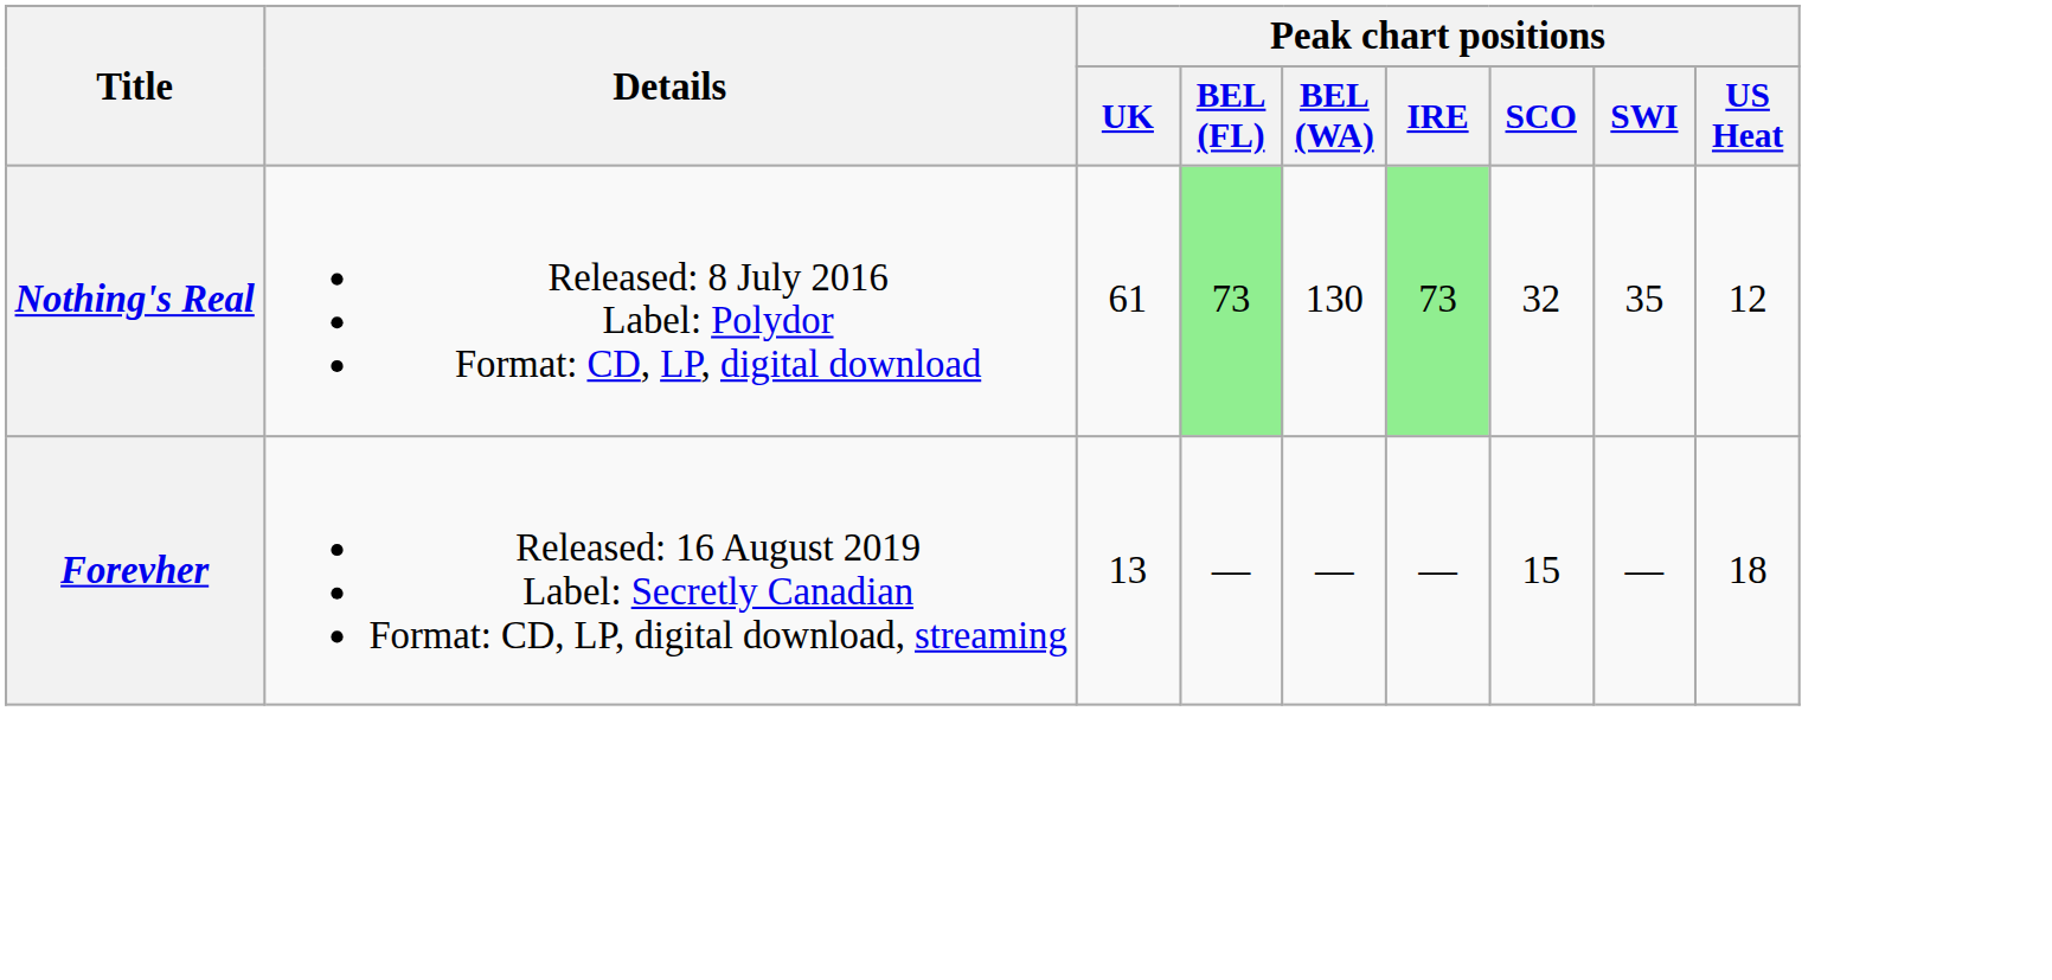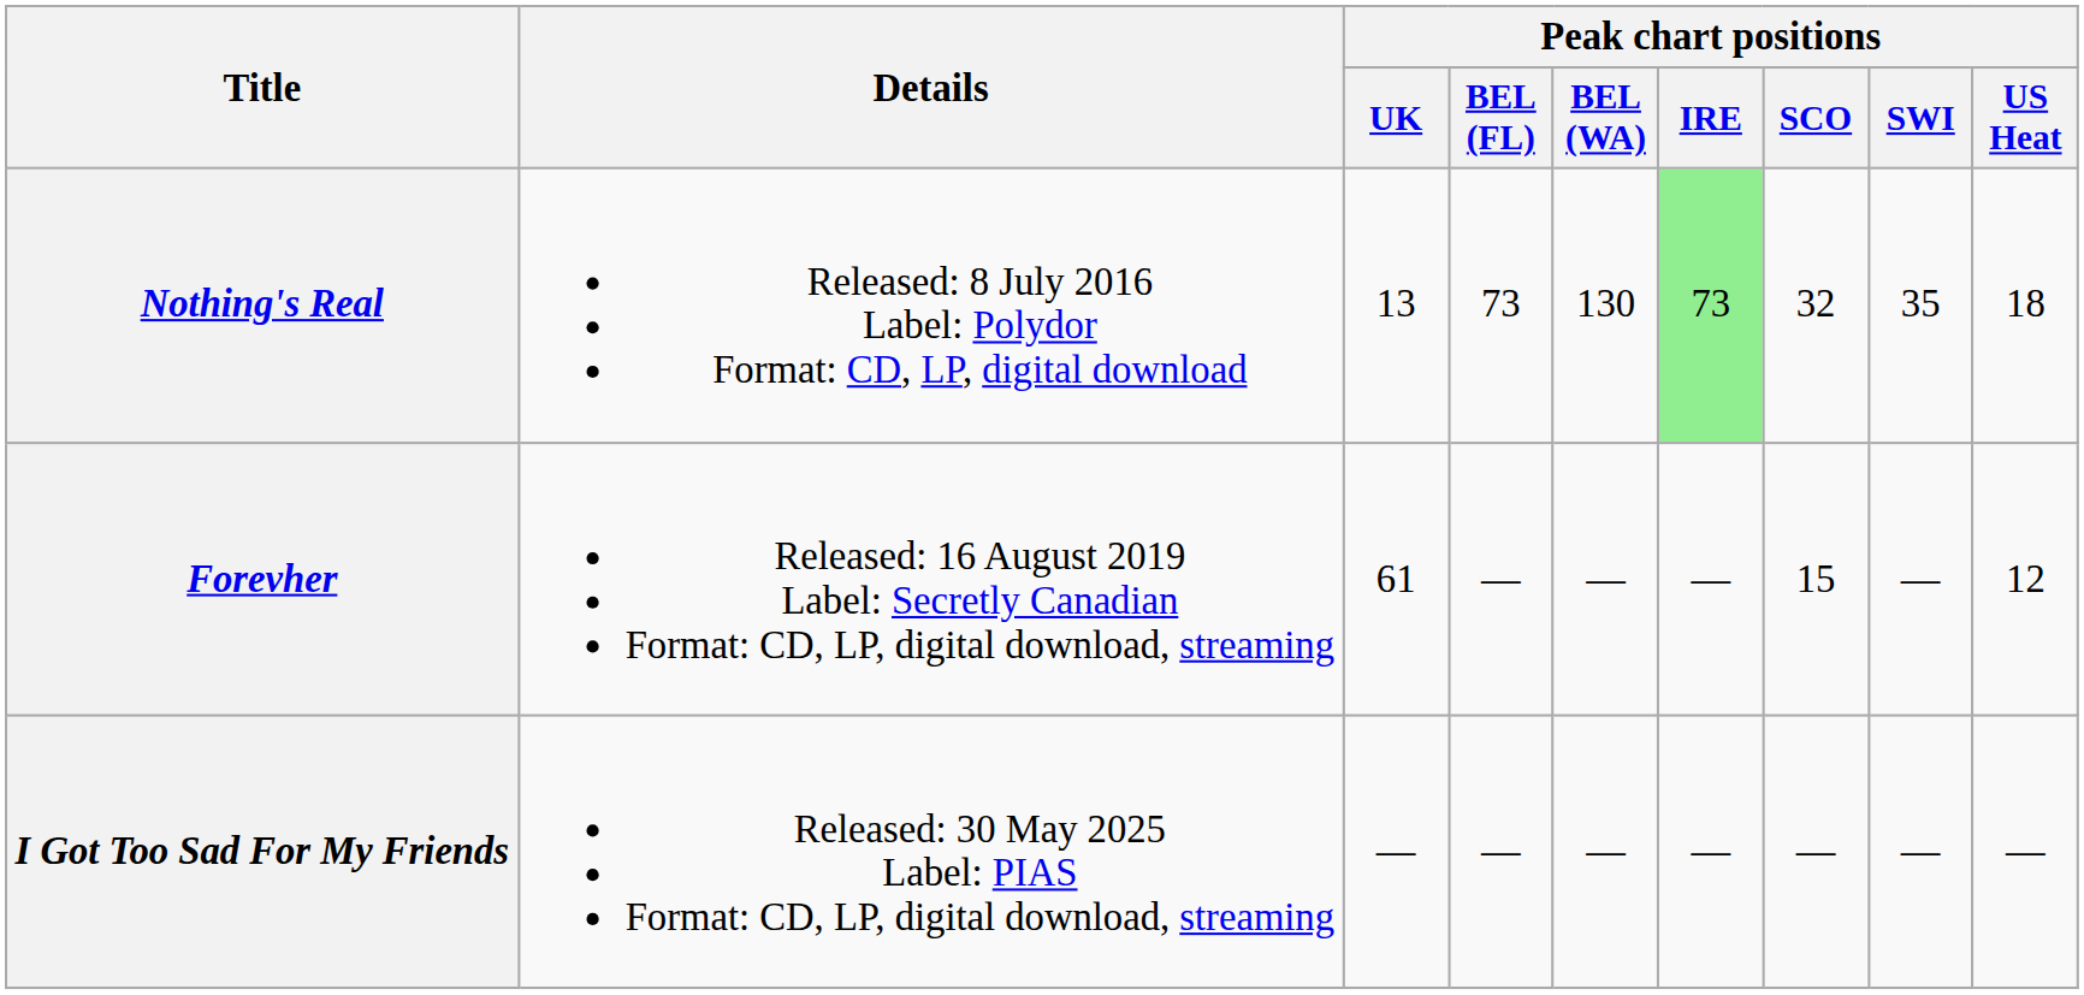 <table class="wikitable plainrowheaders" style="text-align:center;">
 <tr>
 <th scope="col" rowspan="2">Title</th>
 <th scope="col" rowspan="2">Details</th>
 <th scope="col" colspan="7">Peak chart positions</th>
 </tr>
 <tr>
 <th scope="col" style="width:2.5em;font-size:90%;"><a href='#'>UK</a><br></th>
 <th scope="col" style="width:2.5em;font-size:90%;"><a href='#'>BEL<br>(FL)</a><br></th>
 <th scope="col" style="width:2.5em;font-size:90%;"><a href='#'>BEL<br>(WA)</a><br></th>
 <th scope="col" style="width:2.5em;font-size:90%;"><a href='#'>IRE</a><br></th>
 <th scope="col" style="width:2.5em;font-size:90%;"><a href='#'>SCO</a><br></th>
 <th scope="col" style="width:2.5em;font-size:90%;"><a href='#'>SWI</a><br></th>
 <th scope="col" style="width:2.5em;font-size:90%;"><a href='#'>US Heat</a><br></th>
 </tr>
 <tr>
 <th scope="row"><em><a href='#'>Nothing's Real</a></em></th>
 <td><br><ul><li>Released: 8 July 2016</li><li>Label: <a href='#'>Polydor</a></li><li>Format: <a href='#'>CD</a>, <a href='#'>LP</a>, <a href='#'>digital download</a></li></ul></td>
-<td>61</td>
-<td style="background: lightgreen;">73</td>
+<td>13</td>
+<td>73</td>
 <td>130</td>
 <td style="background: lightgreen;">73</td>
 <td>32</td>
 <td>35</td>
-<td>12</td>
+<td>18</td>
 </tr>
 <tr>
 <th scope="row"><em><a href='#'>Forevher</a></em></th>
 <td><br><ul><li>Released: 16 August 2019</li><li>Label: <a href='#'>Secretly Canadian</a></li><li>Format: CD, LP, digital download, <a href='#'>streaming</a></li></ul></td>
-<td>13</td>
+<td>61</td>
 <td>—</td>
 <td>—</td>
 <td>—</td>
 <td>15</td>
 <td>—</td>
-<td>18</td>
+<td>12</td>
+</tr>
+<tr>
+<th scope="row"><em>I Got Too Sad For My Friends</em></th>
+<td><br><ul><li>Released: 30 May 2025</li><li>Label: <a href='#'>PIAS</a></li><li>Format: CD, LP, digital download, <a href='#'>streaming</a></li></ul></td>
+<td>—</td>
+<td>—</td>
+<td>—</td>
+<td>—</td>
+<td>—</td>
+<td>—</td>
+<td>—</td>
 </tr>
 </table>
